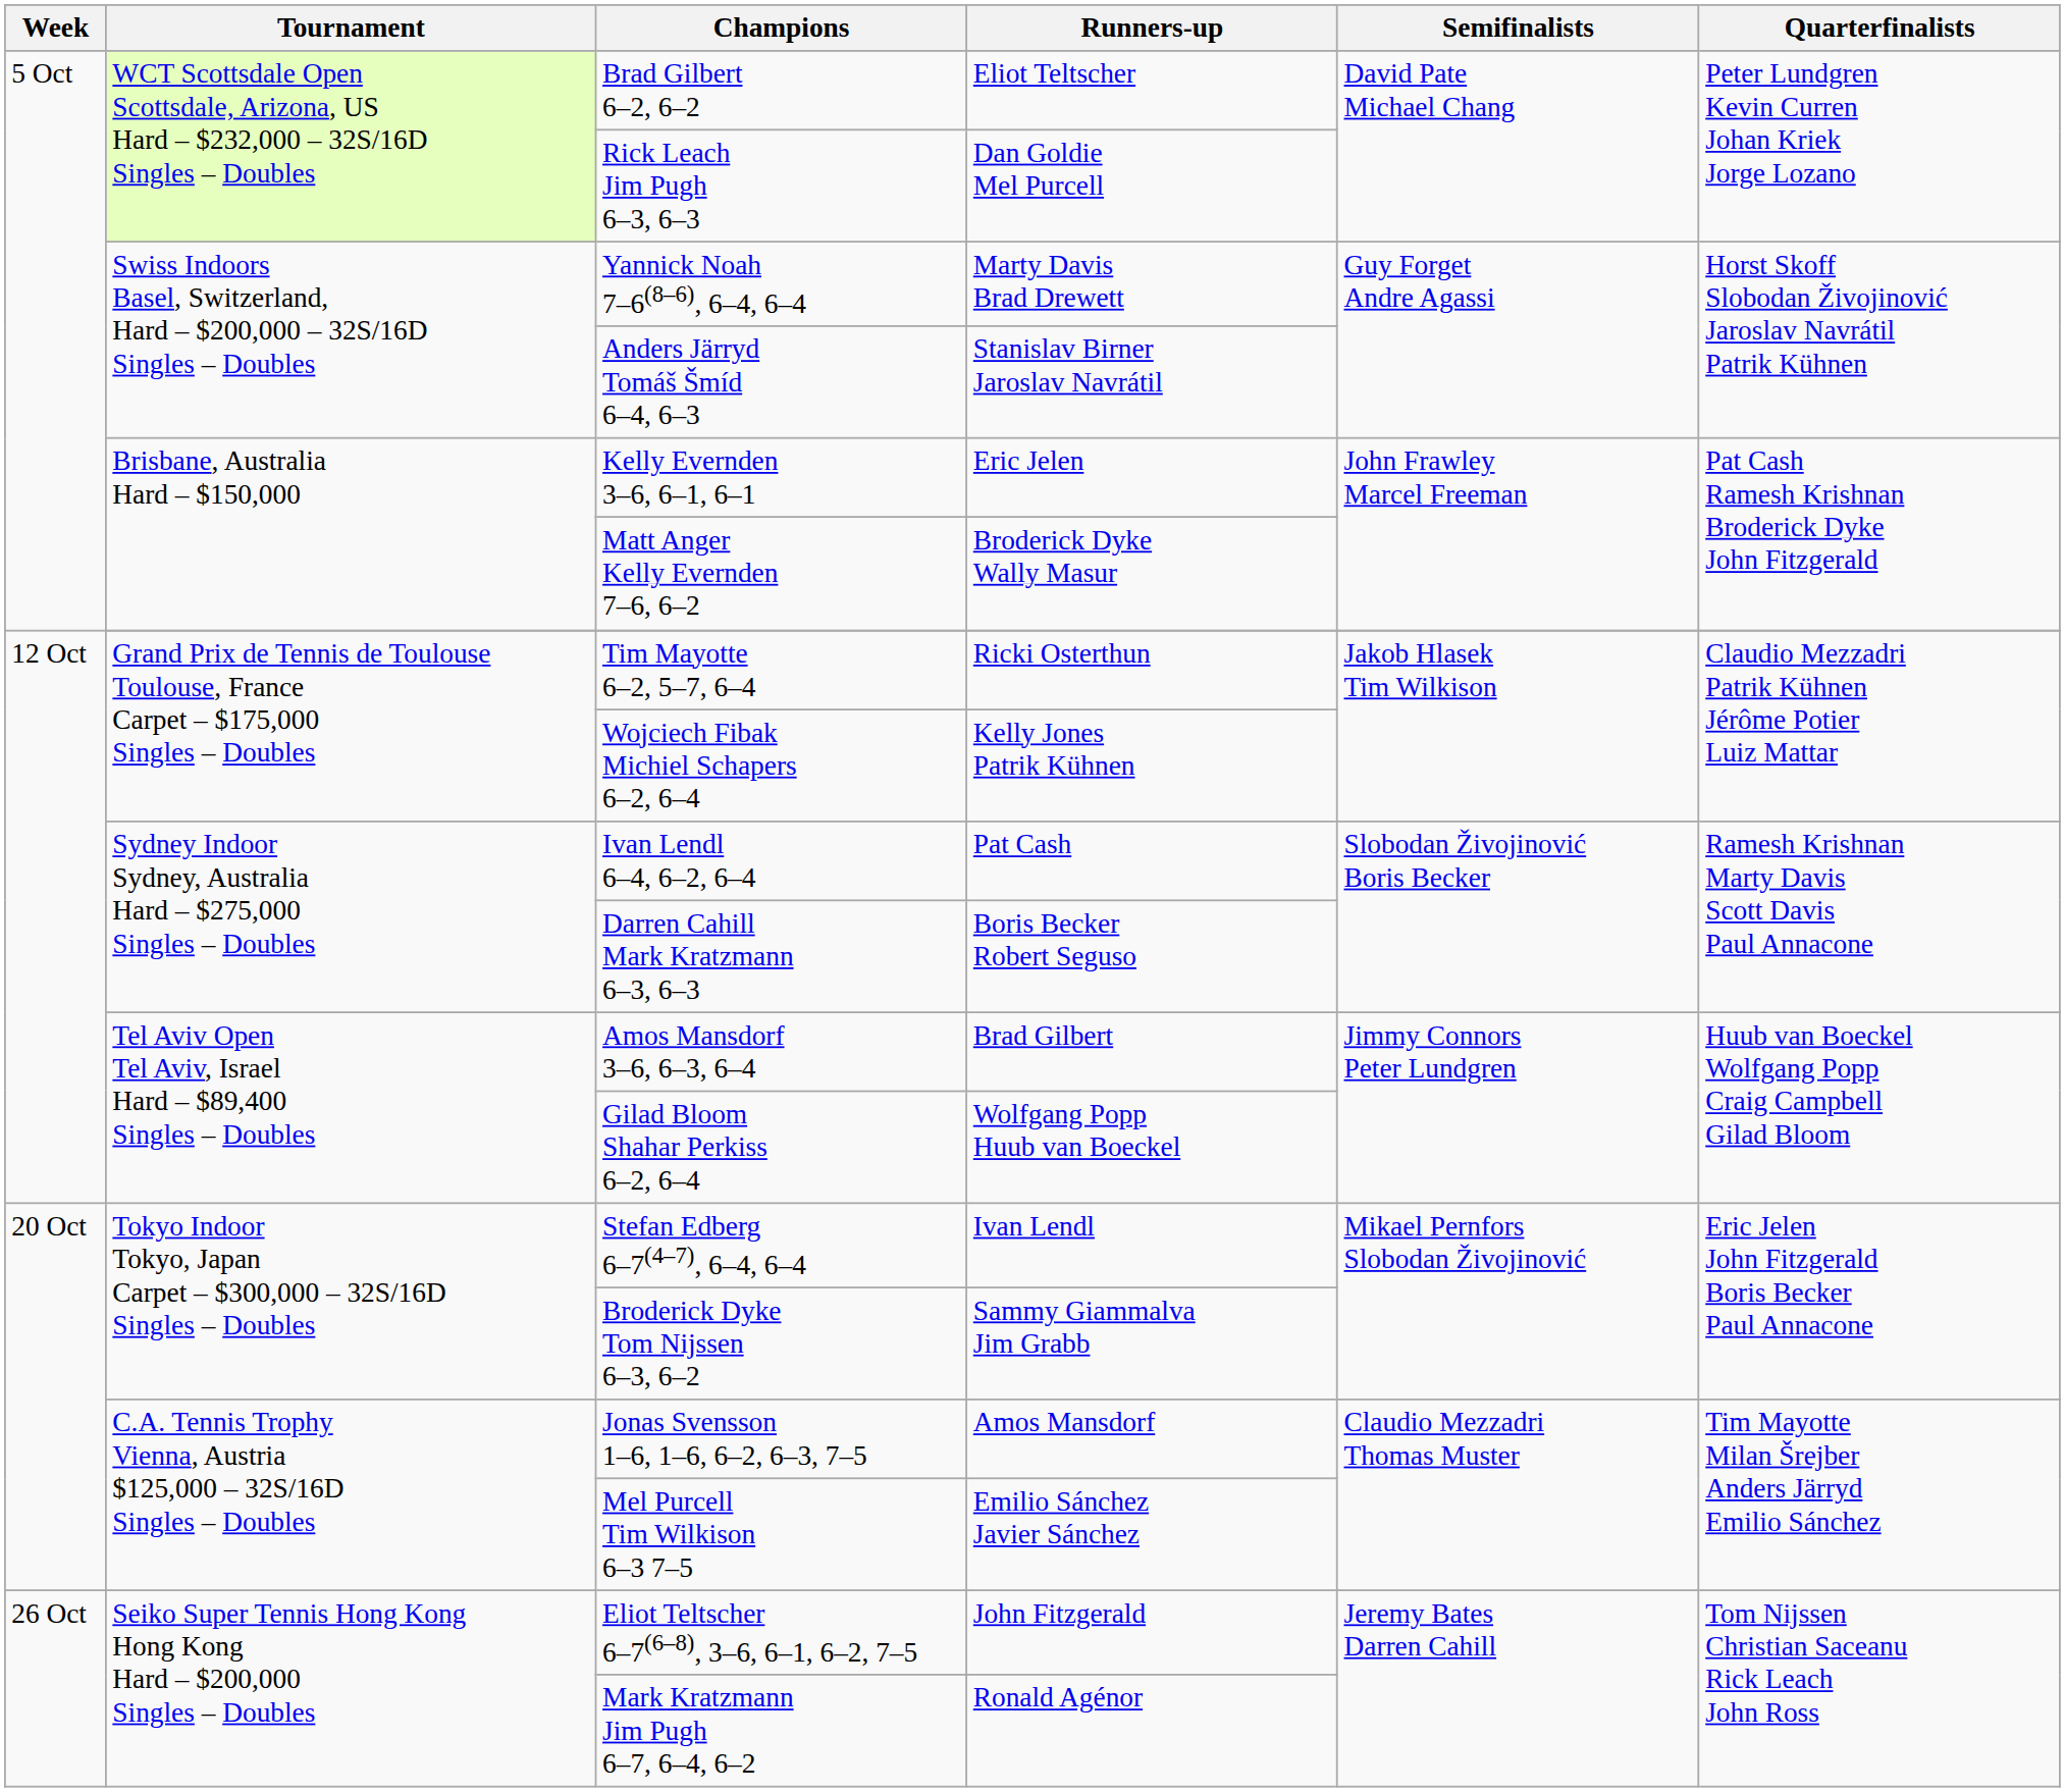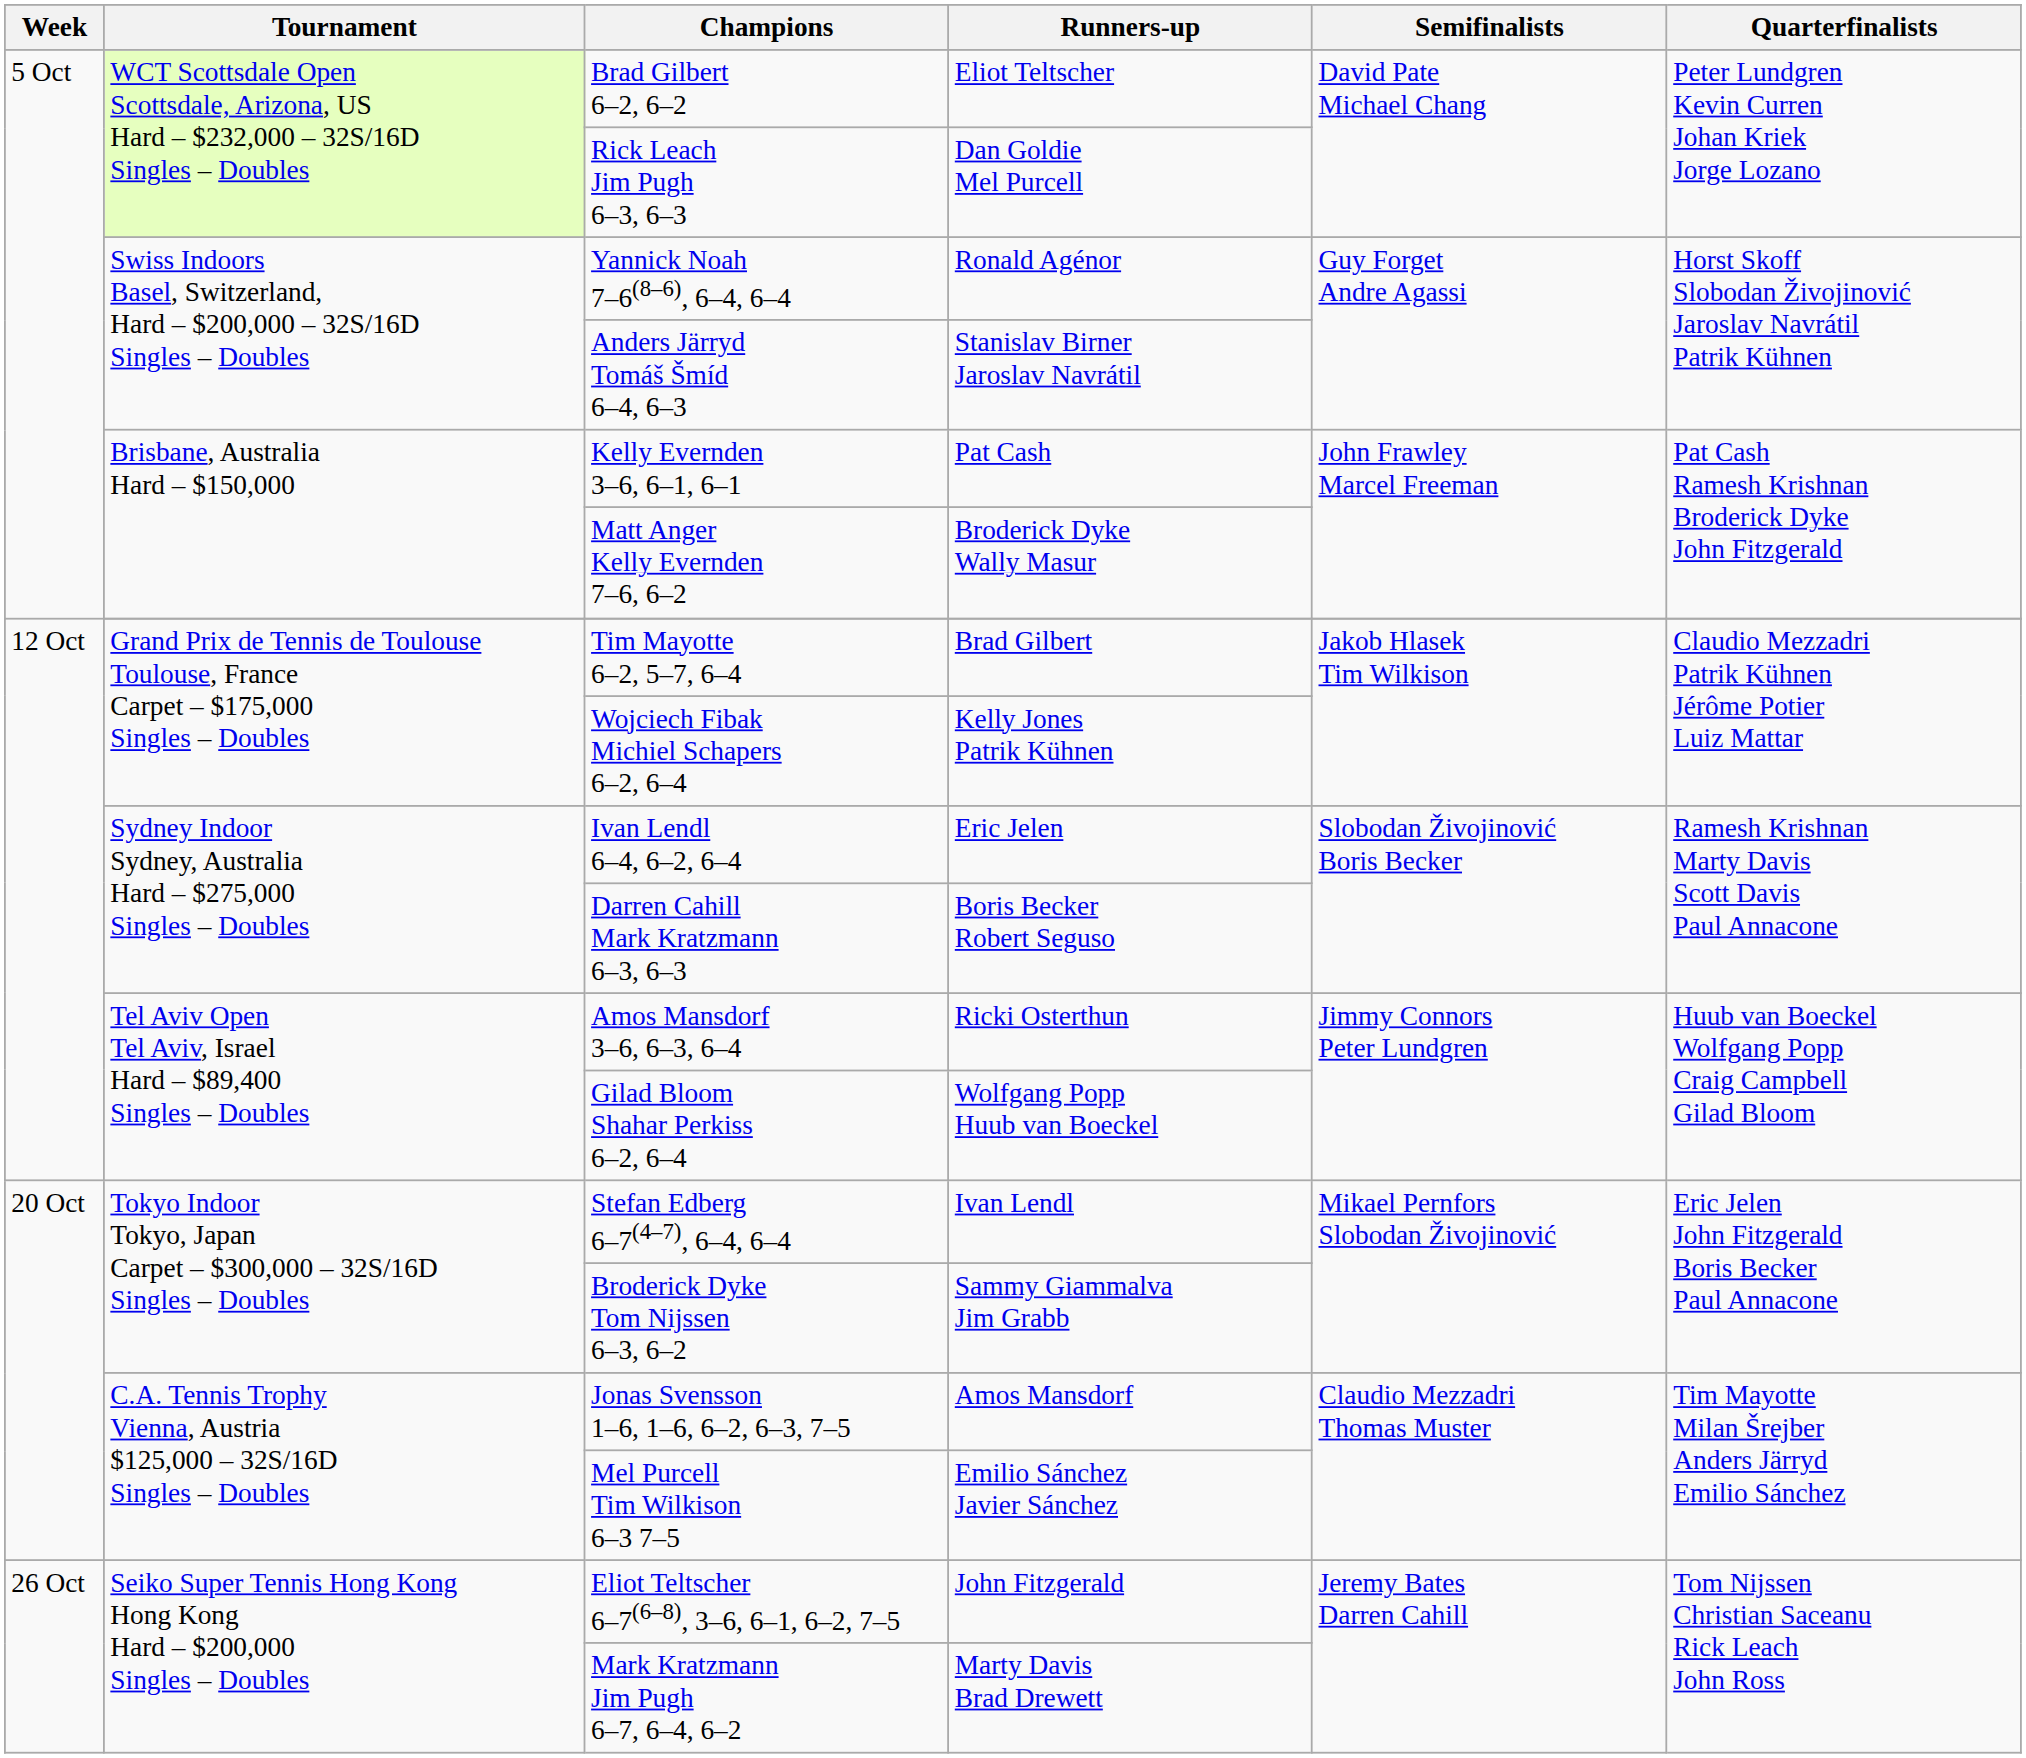 <table class=wikitable style=font-size:95%>
 <tr>
 <th style="width:48px;">Week</th>
 <th style="width:260px;">Tournament</th>
 <th style="width:195px;">Champions</th>
 <th style="width:195px;">Runners-up</th>
 <th style="width:190px;">Semifinalists</th>
 <th style="width:190px;">Quarterfinalists</th>
 </tr>
 <tr valign=top>
 <td rowspan=6>5 Oct</td>
 <td style="background:#E6FFBF;" rowspan="2"><a href='#'>WCT Scottsdale Open</a> <br> <a href='#'>Scottsdale, Arizona</a>, US <br> Hard – $232,000 – 32S/16D <br> <a href='#'>Singles</a> – <a href='#'>Doubles</a></td>
 <td> <a href='#'>Brad Gilbert</a> <br> 6–2, 6–2</td>
 <td> <a href='#'>Eliot Teltscher</a></td>
 <td rowspan=2> <a href='#'>David Pate</a> <br>  <a href='#'>Michael Chang</a></td>
 <td rowspan=2> <a href='#'>Peter Lundgren</a> <br>  <a href='#'>Kevin Curren</a> <br>  <a href='#'>Johan Kriek</a> <br>  <a href='#'>Jorge Lozano</a></td>
 </tr>
 <tr valign=top>
 <td> <a href='#'>Rick Leach</a> <br>  <a href='#'>Jim Pugh</a> <br> 6–3, 6–3</td>
 <td> <a href='#'>Dan Goldie</a> <br>  <a href='#'>Mel Purcell</a></td>
 </tr>
 <tr valign=top>
 <td rowspan=2><a href='#'>Swiss Indoors</a> <br> <a href='#'>Basel</a>, Switzerland, <br> Hard – $200,000 – 32S/16D <br> <a href='#'>Singles</a> – <a href='#'>Doubles</a></td>
 <td> <a href='#'>Yannick Noah</a> <br> 7–6<sup>(8–6)</sup>, 6–4, 6–4</td>
-<td> <a href='#'>Marty Davis</a> <br>  <a href='#'>Brad Drewett</a></td>
+<td> <a href='#'>Ronald Agénor</a></td>
 <td rowspan=2> <a href='#'>Guy Forget</a> <br>  <a href='#'>Andre Agassi</a></td>
 <td rowspan=2> <a href='#'>Horst Skoff</a> <br>  <a href='#'>Slobodan Živojinović</a> <br>  <a href='#'>Jaroslav Navrátil</a> <br>  <a href='#'>Patrik Kühnen</a></td>
 </tr>
 <tr valign=top>
 <td> <a href='#'>Anders Järryd</a> <br>  <a href='#'>Tomáš Šmíd</a> <br> 6–4, 6–3</td>
 <td> <a href='#'>Stanislav Birner</a> <br>  <a href='#'>Jaroslav Navrátil</a></td>
 </tr>
 <tr valign=top>
 <td rowspan=2><a href='#'>Brisbane</a>, Australia <br> Hard – $150,000</td>
 <td> <a href='#'>Kelly Evernden</a> <br> 3–6, 6–1, 6–1</td>
-<td> <a href='#'>Eric Jelen</a></td>
+<td> <a href='#'>Pat Cash</a></td>
 <td rowspan=2> <a href='#'>John Frawley</a> <br>  <a href='#'>Marcel Freeman</a></td>
 <td rowspan=2> <a href='#'>Pat Cash</a> <br>  <a href='#'>Ramesh Krishnan</a> <br>  <a href='#'>Broderick Dyke</a> <br>  <a href='#'>John Fitzgerald</a></td>
 </tr>
 <tr valign=top>
 <td> <a href='#'>Matt Anger</a> <br>  <a href='#'>Kelly Evernden</a> <br> 7–6, 6–2</td>
 <td> <a href='#'>Broderick Dyke</a> <br>  <a href='#'>Wally Masur</a></td>
 </tr>
 <tr valign=top>
 <td rowspan=7>12 Oct</td>
 </tr>
 <tr valign=top>
 <td rowspan=2><a href='#'>Grand Prix de Tennis de Toulouse</a> <br> <a href='#'>Toulouse</a>, France <br> Carpet – $175,000 <br> <a href='#'>Singles</a> – <a href='#'>Doubles</a></td>
 <td> <a href='#'>Tim Mayotte</a> <br> 6–2, 5–7, 6–4</td>
-<td> <a href='#'>Ricki Osterthun</a></td>
+<td> <a href='#'>Brad Gilbert</a></td>
 <td rowspan=2> <a href='#'>Jakob Hlasek</a> <br>  <a href='#'>Tim Wilkison</a></td>
 <td rowspan=2> <a href='#'>Claudio Mezzadri</a> <br>  <a href='#'>Patrik Kühnen</a> <br>  <a href='#'>Jérôme Potier</a> <br>  <a href='#'>Luiz Mattar</a></td>
 </tr>
 <tr valign=top>
 <td> <a href='#'>Wojciech Fibak</a> <br>  <a href='#'>Michiel Schapers</a> <br> 6–2, 6–4</td>
 <td> <a href='#'>Kelly Jones</a> <br>  <a href='#'>Patrik Kühnen</a></td>
 </tr>
 <tr valign=top>
 <td rowspan=2><a href='#'>Sydney Indoor</a> <br> Sydney, Australia <br> Hard – $275,000 <br> <a href='#'>Singles</a> – <a href='#'>Doubles</a></td>
 <td> <a href='#'>Ivan Lendl</a> <br> 6–4, 6–2, 6–4</td>
-<td> <a href='#'>Pat Cash</a></td>
+<td> <a href='#'>Eric Jelen</a></td>
 <td rowspan=2> <a href='#'>Slobodan Živojinović</a> <br>  <a href='#'>Boris Becker</a></td>
 <td rowspan=2> <a href='#'>Ramesh Krishnan</a> <br>  <a href='#'>Marty Davis</a> <br>  <a href='#'>Scott Davis</a> <br>  <a href='#'>Paul Annacone</a></td>
 </tr>
 <tr valign=top>
 <td> <a href='#'>Darren Cahill</a> <br>  <a href='#'>Mark Kratzmann</a> <br> 6–3, 6–3</td>
 <td> <a href='#'>Boris Becker</a> <br>  <a href='#'>Robert Seguso</a></td>
 </tr>
 <tr valign=top>
 <td rowspan=2><a href='#'>Tel Aviv Open</a> <br> <a href='#'>Tel Aviv</a>, Israel <br> Hard – $89,400 <br> <a href='#'>Singles</a> – <a href='#'>Doubles</a></td>
 <td> <a href='#'>Amos Mansdorf</a> <br> 3–6, 6–3, 6–4</td>
-<td> <a href='#'>Brad Gilbert</a></td>
+<td> <a href='#'>Ricki Osterthun</a></td>
 <td rowspan=2> <a href='#'>Jimmy Connors</a> <br>  <a href='#'>Peter Lundgren</a></td>
 <td rowspan=2> <a href='#'>Huub van Boeckel</a> <br>  <a href='#'>Wolfgang Popp</a> <br>  <a href='#'>Craig Campbell</a> <br>  <a href='#'>Gilad Bloom</a></td>
 </tr>
 <tr valign=top>
 <td> <a href='#'>Gilad Bloom</a> <br>  <a href='#'>Shahar Perkiss</a> <br> 6–2, 6–4</td>
 <td> <a href='#'>Wolfgang Popp</a> <br>  <a href='#'>Huub van Boeckel</a></td>
 </tr>
 <tr valign=top>
 <td rowspan=4>20 Oct</td>
 <td rowspan=2><a href='#'>Tokyo Indoor</a> <br> Tokyo, Japan <br> Carpet – $300,000 – 32S/16D <br> <a href='#'>Singles</a> – <a href='#'>Doubles</a></td>
 <td> <a href='#'>Stefan Edberg</a> <br> 6–7<sup>(4–7)</sup>, 6–4, 6–4</td>
 <td> <a href='#'>Ivan Lendl</a></td>
 <td rowspan=2> <a href='#'>Mikael Pernfors</a> <br>  <a href='#'>Slobodan Živojinović</a></td>
 <td rowspan=2> <a href='#'>Eric Jelen</a> <br>  <a href='#'>John Fitzgerald</a> <br>  <a href='#'>Boris Becker</a> <br>  <a href='#'>Paul Annacone</a></td>
 </tr>
 <tr valign=top>
 <td> <a href='#'>Broderick Dyke</a> <br>  <a href='#'>Tom Nijssen</a> <br> 6–3, 6–2</td>
 <td> <a href='#'>Sammy Giammalva</a> <br>  <a href='#'>Jim Grabb</a></td>
 </tr>
 <tr valign=top>
 <td rowspan=2><a href='#'>C.A. Tennis Trophy</a><br> <a href='#'>Vienna</a>, Austria<br>$125,000 – 32S/16D <br> <a href='#'>Singles</a> – <a href='#'>Doubles</a></td>
 <td> <a href='#'>Jonas Svensson</a><br> 1–6, 1–6, 6–2, 6–3, 7–5</td>
 <td> <a href='#'>Amos Mansdorf</a></td>
 <td rowspan=2> <a href='#'>Claudio Mezzadri</a><br> <a href='#'>Thomas Muster</a></td>
 <td rowspan=2> <a href='#'>Tim Mayotte</a><br> <a href='#'>Milan Šrejber</a><br> <a href='#'>Anders Järryd</a><br> <a href='#'>Emilio Sánchez</a></td>
 </tr>
 <tr valign=top>
 <td> <a href='#'>Mel Purcell</a><br> <a href='#'>Tim Wilkison</a><br> 6–3 7–5</td>
 <td> <a href='#'>Emilio Sánchez</a> <br>  <a href='#'>Javier Sánchez</a></td>
 </tr>
 <tr valign=top>
 <td rowspan=2>26 Oct</td>
 <td rowspan=2><a href='#'>Seiko Super Tennis Hong Kong</a> <br> Hong Kong <br> Hard – $200,000 <br> <a href='#'>Singles</a> – <a href='#'>Doubles</a></td>
 <td> <a href='#'>Eliot Teltscher</a> <br> 6–7<sup>(6–8)</sup>, 3–6, 6–1, 6–2, 7–5</td>
 <td> <a href='#'>John Fitzgerald</a></td>
 <td rowspan=2> <a href='#'>Jeremy Bates</a> <br>  <a href='#'>Darren Cahill</a></td>
 <td rowspan=2> <a href='#'>Tom Nijssen</a> <br>  <a href='#'>Christian Saceanu</a> <br>  <a href='#'>Rick Leach</a> <br>  <a href='#'>John Ross</a></td>
 </tr>
 <tr valign=top>
 <td> <a href='#'>Mark Kratzmann</a> <br>  <a href='#'>Jim Pugh</a> <br> 6–7, 6–4, 6–2</td>
-<td> <a href='#'>Ronald Agénor</a></td>
+<td> <a href='#'>Marty Davis</a> <br>  <a href='#'>Brad Drewett</a></td>
 </tr>
 </table>
